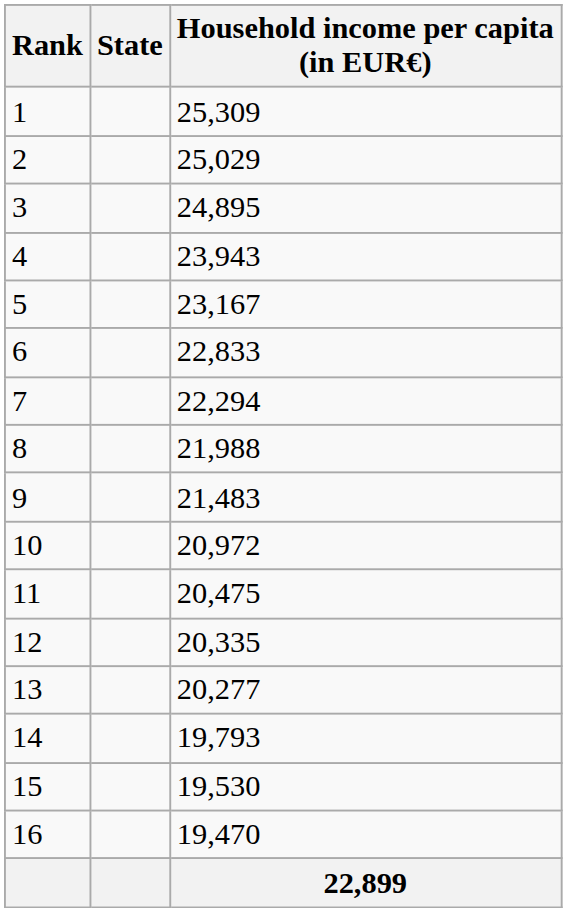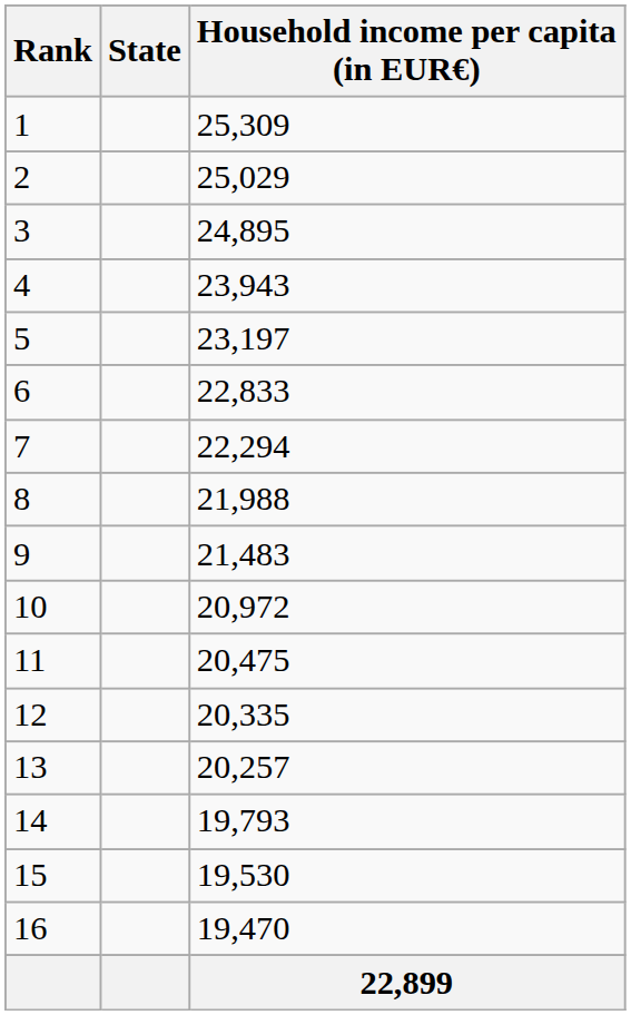 <table class="wikitable sortable">
 <tr>
 <th>Rank</th>
 <th>State</th>
 <th>Household income per capita<br>(in EUR€)</th>
 </tr>
 <tr>
 <td>1</td>
 <td></td>
 <td>25,309</td>
 </tr>
 <tr>
 <td>2</td>
 <td></td>
 <td>25,029</td>
 </tr>
 <tr>
 <td>3</td>
 <td></td>
 <td>24,895</td>
 </tr>
 <tr>
 <td>4</td>
 <td></td>
 <td>23,943</td>
 </tr>
 <tr>
 <td>5</td>
 <td></td>
-<td>23,167</td>
+<td>23,197</td>
 </tr>
 <tr>
 <td>6</td>
 <td></td>
 <td>22,833</td>
 </tr>
 <tr>
 <td>7</td>
 <td></td>
 <td>22,294</td>
 </tr>
 <tr>
 <td>8</td>
 <td></td>
 <td>21,988</td>
 </tr>
 <tr>
 <td>9</td>
 <td></td>
 <td>21,483</td>
 </tr>
 <tr>
 <td>10</td>
 <td></td>
 <td>20,972</td>
 </tr>
 <tr>
 <td>11</td>
 <td></td>
 <td>20,475</td>
 </tr>
 <tr>
 <td>12</td>
 <td></td>
 <td>20,335</td>
 </tr>
 <tr>
 <td>13</td>
 <td></td>
-<td>20,277</td>
+<td>20,257</td>
 </tr>
 <tr>
 <td>14</td>
 <td></td>
 <td>19,793</td>
 </tr>
 <tr>
 <td>15</td>
 <td></td>
 <td>19,530</td>
 </tr>
 <tr>
 <td>16</td>
 <td></td>
 <td>19,470</td>
 </tr>
 <tr>
 <th></th>
 <th></th>
 <th>22,899</th>
 </tr>
 </table>
